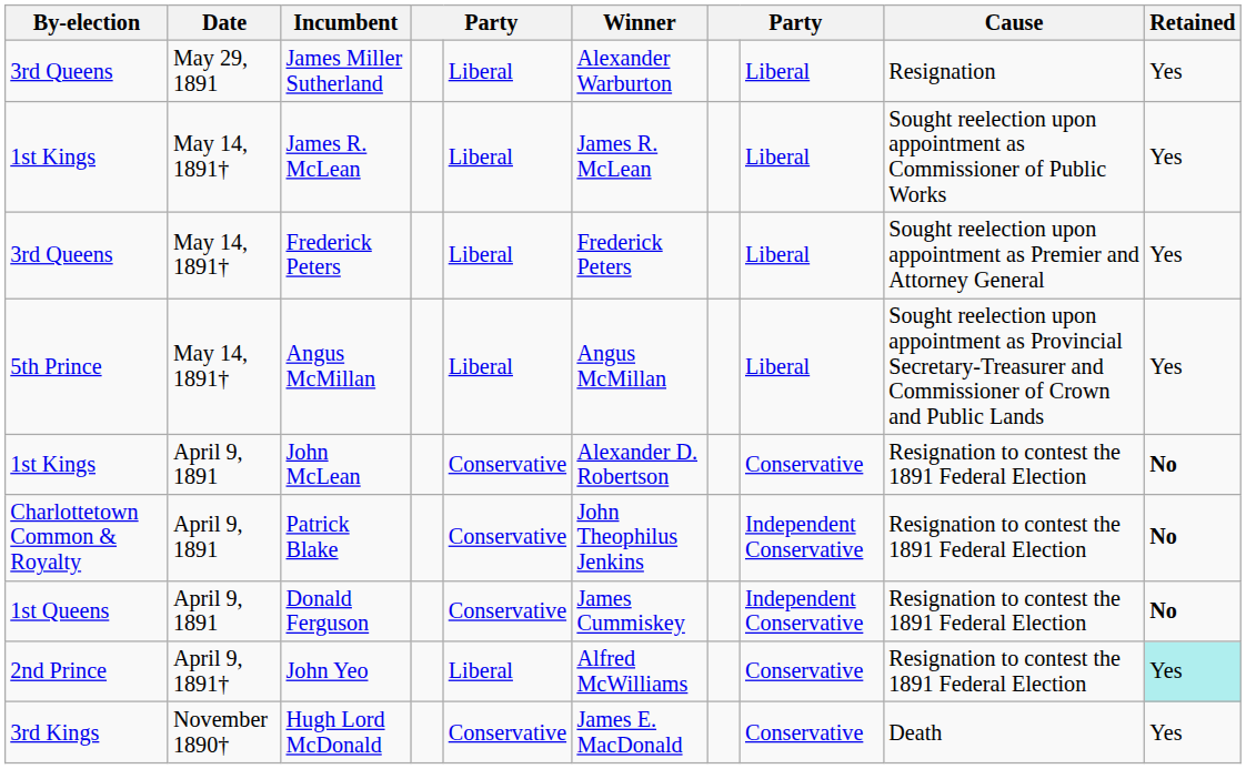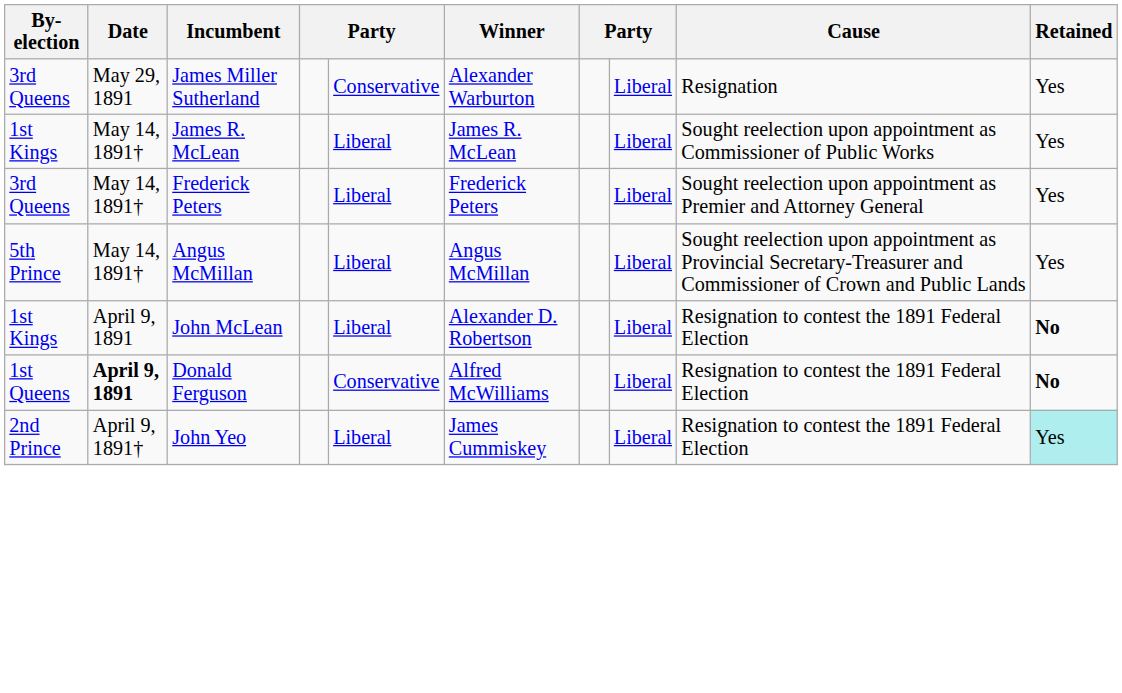 <table class=wikitable style="width:100%">
 <tr>
 <th>By-election</th>
 <th>Date</th>
 <th>Incumbent</th>
 <th colspan=2>Party</th>
 <th>Winner</th>
 <th colspan=2>Party</th>
 <th>Cause</th>
 <th>Retained</th>
 </tr>
 <tr>
 <td><a href='#'>3rd Queens</a></td>
 <td>May 29, 1891</td>
 <td><a href='#'>James Miller Sutherland</a></td>
 <td>    </td>
-<td><a href='#'>Liberal</a></td>
+<td><a href='#'>Conservative</a></td>
 <td><a href='#'>Alexander Warburton</a></td>
 <td>    </td>
 <td><a href='#'>Liberal</a></td>
 <td>Resignation</td>
 <td>Yes</td>
 </tr>
 <tr>
 <td><a href='#'>1st Kings</a></td>
 <td>May 14, 1891†</td>
 <td><a href='#'>James R. McLean</a></td>
 <td>    </td>
 <td><a href='#'>Liberal</a></td>
 <td><a href='#'>James R. McLean</a></td>
 <td>    </td>
 <td><a href='#'>Liberal</a></td>
 <td>Sought reelection upon appointment as Commissioner of Public Works</td>
 <td>Yes</td>
 </tr>
 <tr>
 <td><a href='#'>3rd Queens</a></td>
 <td>May 14, 1891†</td>
 <td><a href='#'>Frederick Peters</a></td>
 <td>    </td>
 <td><a href='#'>Liberal</a></td>
 <td><a href='#'>Frederick Peters</a></td>
 <td>    </td>
 <td><a href='#'>Liberal</a></td>
 <td>Sought reelection upon appointment as Premier and Attorney General</td>
 <td>Yes</td>
 </tr>
 <tr>
 <td><a href='#'>5th Prince</a></td>
 <td>May 14, 1891†</td>
 <td><a href='#'>Angus McMillan</a></td>
 <td>    </td>
 <td><a href='#'>Liberal</a></td>
 <td><a href='#'>Angus McMillan</a></td>
 <td>    </td>
 <td><a href='#'>Liberal</a></td>
 <td>Sought reelection upon appointment as Provincial Secretary-Treasurer and Commissioner of Crown and Public Lands</td>
 <td>Yes</td>
 </tr>
 <tr>
 <td><a href='#'>1st Kings</a></td>
 <td>April 9, 1891</td>
 <td><a href='#'>John McLean</a></td>
 <td>    </td>
-<td><a href='#'>Conservative</a></td>
+<td><a href='#'>Liberal</a></td>
 <td><a href='#'>Alexander D. Robertson</a></td>
 <td>    </td>
-<td><a href='#'>Conservative</a></td>
-<td>Resignation to contest the 1891 Federal Election</td>
-<td><strong>No</strong></td>
-</tr>
-<tr>
-<td><a href='#'>Charlottetown Common & Royalty</a></td>
-<td>April 9, 1891</td>
-<td><a href='#'>Patrick Blake</a></td>
-<td>    </td>
-<td><a href='#'>Conservative</a></td>
-<td><a href='#'>John Theophilus Jenkins</a></td>
-<td>    </td>
-<td><a href='#'>Independent Conservative</a></td>
+<td><a href='#'>Liberal</a></td>
 <td>Resignation to contest the 1891 Federal Election</td>
 <td><strong>No</strong></td>
 </tr>
 <tr>
 <td><a href='#'>1st Queens</a></td>
-<td>April 9, 1891</td>
+<td><strong>April 9, 1891</strong></td>
 <td><a href='#'>Donald Ferguson</a></td>
 <td>    </td>
 <td><a href='#'>Conservative</a></td>
-<td><a href='#'>James Cummiskey</a></td>
+<td><a href='#'>Alfred McWilliams</a></td>
 <td>    </td>
-<td><a href='#'>Independent Conservative</a></td>
+<td><a href='#'>Liberal</a></td>
 <td>Resignation to contest the 1891 Federal Election</td>
 <td><strong>No</strong></td>
 </tr>
 <tr>
 <td><a href='#'>2nd Prince</a></td>
 <td>April 9, 1891†</td>
 <td><a href='#'>John Yeo</a></td>
 <td>    </td>
 <td><a href='#'>Liberal</a></td>
-<td><a href='#'>Alfred McWilliams</a></td>
+<td><a href='#'>James Cummiskey</a></td>
 <td>    </td>
-<td><a href='#'>Conservative</a></td>
+<td><a href='#'>Liberal</a></td>
 <td>Resignation to contest the 1891 Federal Election</td>
 <td style="background: paleturquoise;">Yes</td>
 </tr>
-<tr>
-<td><a href='#'>3rd Kings</a></td>
-<td>November 1890†</td>
-<td><a href='#'>Hugh Lord McDonald</a></td>
-<td>    </td>
-<td><a href='#'>Conservative</a></td>
-<td><a href='#'>James E. MacDonald</a></td>
-<td>    </td>
-<td><a href='#'>Conservative</a></td>
-<td>Death</td>
-<td>Yes</td>
-</tr>
 </table>
